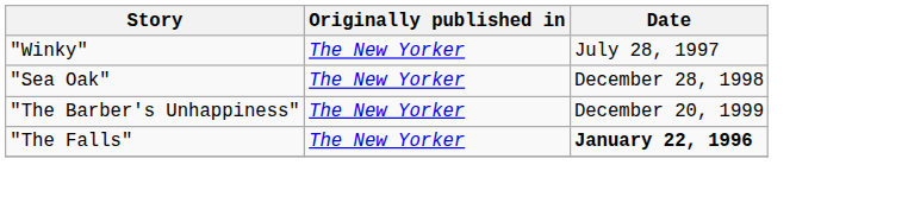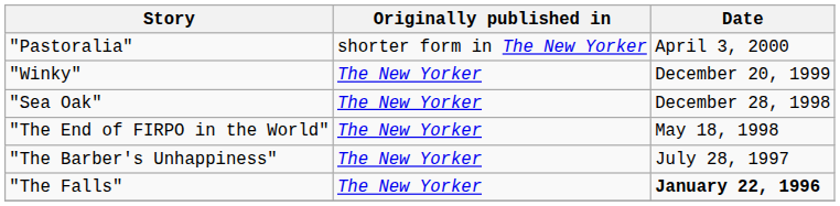 <table class="wikitable">
 <tr>
 <th><strong>Story</strong></th>
 <th><strong>Originally published in</strong></th>
 <th><strong>Date</strong></th>
 </tr>
 <tr>
+<td>"Pastoralia"</td>
+<td>shorter form in <em><a href='#'>The New Yorker</a></em></td>
+<td>April 3, 2000</td>
+</tr>
+<tr>
 <td>"Winky"</td>
 <td><em><a href='#'>The New Yorker</a></em></td>
-<td>July 28, 1997</td>
+<td>December 20, 1999</td>
 </tr>
 <tr>
 <td>"Sea Oak"</td>
 <td><em><a href='#'>The New Yorker</a></em></td>
 <td>December 28, 1998</td>
 </tr>
 <tr>
+<td>"The End of FIRPO in the World"</td>
+<td><em><a href='#'>The New Yorker</a></em></td>
+<td>May 18, 1998</td>
+</tr>
+<tr>
 <td>"The Barber's Unhappiness"</td>
 <td><em><a href='#'>The New Yorker</a></em></td>
-<td>December 20, 1999</td>
+<td>July 28, 1997</td>
 </tr>
 <tr>
 <td>"The Falls"</td>
 <td><em><a href='#'>The New Yorker</a></em></td>
 <td><strong>January 22, 1996</strong></td>
 </tr>
 <tr>
 </tr>
 </table>
